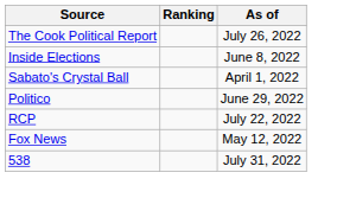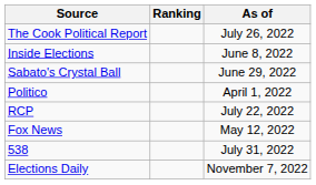 <table class="wikitable" style="text-align:center">
 <tr>
 <th>Source</th>
 <th>Ranking</th>
 <th>As of</th>
 </tr>
 <tr>
 <td align=left><a href='#'>The Cook Political Report</a></td>
 <td></td>
 <td>July 26, 2022</td>
 </tr>
 <tr>
 <td align=left><a href='#'>Inside Elections</a></td>
 <td></td>
 <td>June 8, 2022</td>
 </tr>
 <tr>
 <td align=left><a href='#'>Sabato's Crystal Ball</a></td>
 <td></td>
-<td>April 1, 2022</td>
+<td>June 29, 2022</td>
 </tr>
 <tr>
 <td align="left"><a href='#'>Politico</a></td>
 <td></td>
-<td>June 29, 2022</td>
+<td>April 1, 2022</td>
 </tr>
 <tr>
 <td align=left><a href='#'>RCP</a></td>
 <td></td>
 <td>July 22, 2022</td>
 </tr>
 <tr>
 <td align=left><a href='#'>Fox News</a></td>
 <td></td>
 <td>May 12, 2022</td>
 </tr>
 <tr>
 <td align="left"><a href='#'>538</a></td>
 <td></td>
 <td>July 31, 2022</td>
 </tr>
+<tr>
+<td align="left"><a href='#'>Elections Daily</a></td>
+<td></td>
+<td>November 7, 2022</td>
+</tr>
 </table>
